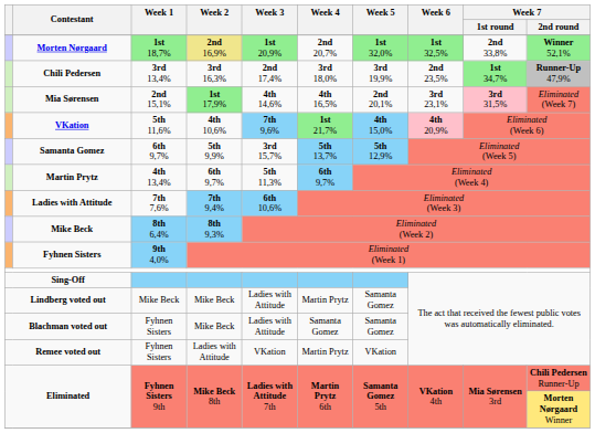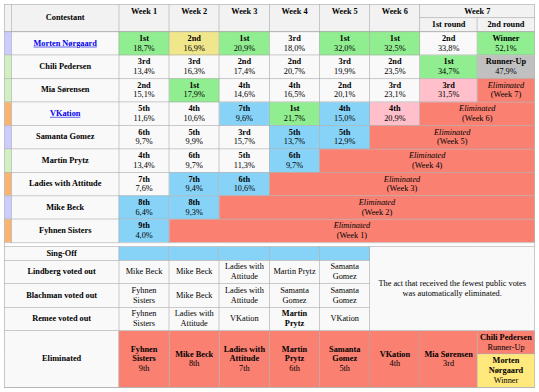 <table class="wikitable" style="text-align:center; font-size:85%">
 <tr>
 <th style="width:1%" rowspan=2></th>
 <th style="width:15%" rowspan=2>Contestant</th>
 <th style="width:7%" rowspan=2 valign=top>Week 1</th>
 <th style="width:7%" rowspan=2 valign=top>Week 2</th>
 <th style="width:7%" rowspan=2 valign=top>Week 3</th>
 <th style="width:7%" rowspan=2 valign=top>Week 4</th>
 <th style="width:7%" rowspan=2 valign=top>Week 5</th>
 <th style="width:7%" rowspan=2 valign=top>Week 6</th>
 <th colspan=2>Week 7</th>
 </tr>
 <tr>
 <th style="width:8%">1st round</th>
 <th style="width:8%">2nd round</th>
 </tr>
 <tr>
 </tr>
 <tr>
 <td style="background:#Ccf"></td>
 <td><strong><a href='#'>Morten Nørgaard</a></strong></td>
 <td style="background:lightgreen"><strong>1st</strong><br>18,7%</td>
 <td style="background: khaki;"><strong>2nd</strong><br>16,9%</td>
 <td style="background:lightgreen"><strong>1st</strong><br>20,9%</td>
-<td><strong>2nd</strong><br>20,7%</td>
+<td><strong>3rd</strong><br>18,0%</td>
 <td style="background:lightgreen"><strong>1st</strong><br>32,0%</td>
 <td style="background:lightgreen"><strong>1st</strong><br>32,5%</td>
 <td><strong>2nd</strong><br>33,8%</td>
 <td style="background:lightgreen"><strong>Winner</strong><br>52,1%</td>
 </tr>
 <tr>
 <td style="background:#d0f0c0"></td>
 <td><strong>Chili Pedersen</strong></td>
 <td><strong>3rd</strong><br>13,4%</td>
 <td><strong>3rd</strong><br>16,3%</td>
 <td><strong>2nd</strong><br>17,4%</td>
-<td><strong>3rd</strong><br>18,0%</td>
+<td><strong>2nd</strong><br>20,7%</td>
 <td><strong>3rd</strong><br>19,9%</td>
 <td><strong>2nd</strong><br>23,5%</td>
 <td style="background:lightgreen"><strong>1st</strong><br>34,7%</td>
 <td style="background:silver"><strong>Runner-Up</strong><br>47,9%</td>
 </tr>
 <tr>
 <td style="background:#d0f0c0"></td>
 <td><strong>Mia Sørensen</strong></td>
 <td><strong>2nd</strong><br>15,1%</td>
 <td style="background:lightgreen"><strong>1st</strong><br>17,9%</td>
 <td><strong>4th</strong><br>14,6%</td>
 <td><strong>4th</strong><br>16,5%</td>
 <td><strong>2nd</strong><br>20,1%</td>
 <td><strong>3rd</strong><br>23,1%</td>
 <td bgcolor="pink"><strong>3rd</strong><br>31,5%</td>
 <td bgcolor="salmon" colspan=2><em>Eliminated</em><br>(Week 7)</td>
 </tr>
 <tr>
 <td style="background:#fbb46e"></td>
 <td><strong><a href='#'>VKation</a></strong></td>
 <td><strong>5th</strong><br>11,6%</td>
 <td><strong>4th</strong><br>10,6%</td>
 <td bgcolor="87D3F8"><strong>7th</strong><br>9,6%</td>
 <td style="background:lightgreen"><strong>1st</strong><br>21,7%</td>
 <td bgcolor="#87D3F8"><strong>4th</strong><br>15,0%</td>
 <td bgcolor="pink"><strong>4th</strong><br>20,9%</td>
 <td bgcolor="salmon" colspan=3><em>Eliminated</em><br>(Week 6)</td>
 </tr>
 <tr>
 <td style="background:#Ccf"></td>
 <td><strong>Samanta Gomez</strong></td>
 <td><strong>6th</strong><br>9,7%</td>
 <td><strong>5th</strong><br>9,9%</td>
 <td><strong>3rd</strong><br>15,7%</td>
 <td bgcolor="#87D3F8"><strong>5th</strong><br>13,7%</td>
 <td bgcolor="#87D3F8"><strong>5th</strong><br>12,9%</td>
 <td bgcolor="salmon" colspan=3><em>Eliminated</em><br>(Week 5)</td>
 </tr>
 <tr>
 <td style="background:#d0f0c0"></td>
 <td><strong>Martin Prytz</strong></td>
 <td><strong>4th</strong><br>13,4%</td>
 <td><strong>6th</strong><br>9,7%</td>
 <td><strong>5th</strong><br>11,3%</td>
 <td bgcolor="#87D3F8"><strong>6th</strong><br>9,7%</td>
 <td bgcolor="salmon" colspan=4><em>Eliminated</em><br>(Week 4)</td>
 </tr>
 <tr>
 <td style="background:#fbb46e"></td>
 <td><strong>Ladies with Attitude</strong></td>
 <td><strong>7th</strong><br>7,6%</td>
 <td bgcolor="#87D3F8"><strong>7th</strong><br>9,4%</td>
 <td bgcolor="#87D3F8"><strong>6th</strong><br>10,6%</td>
 <td bgcolor="salmon" colspan=5><em>Eliminated</em><br>(Week 3)</td>
 </tr>
 <tr>
 <td style="background:#Ccf"></td>
 <td><strong>Mike Beck</strong></td>
 <td bgcolor="#87D3F8"><strong>8th</strong><br>6,4%</td>
 <td bgcolor="#87D3F8"><strong>8th</strong><br>9,3%</td>
 <td bgcolor="salmon" colspan=6><em>Eliminated</em><br>(Week 2)</td>
 </tr>
 <tr>
 <td style="background:#fbb46e"></td>
 <td><strong>Fyhnen Sisters</strong></td>
 <td bgcolor="#87D3F8"><strong>9th</strong><br>4,0%</td>
 <td bgcolor="salmon" colspan=7><em>Eliminated</em><br>(Week 1)</td>
 </tr>
 <tr>
 <td style="background:#FFFFFF" colspan=10></td>
 </tr>
 <tr>
 <td colspan=2><strong>Sing-Off</strong></td>
 <td style="background:#87D3F8"></td>
 <td style="background:#87D3F8"></td>
 <td style="background:#87D3F8"></td>
 <td style="background:#87D3F8"></td>
 <td style="background:#87D3F8"></td>
 <td colspan=3 rowspan=4>The act that received the fewest public votes was automatically eliminated.</td>
 </tr>
 <tr>
 <td colspan=2><strong>Lindberg voted out</strong></td>
 <td>Mike Beck</td>
 <td>Mike Beck</td>
 <td>Ladies with Attitude</td>
 <td>Martin Prytz</td>
 <td>Samanta Gomez</td>
 </tr>
 <tr>
 <td colspan=2><strong>Blachman voted out</strong></td>
 <td>Fyhnen Sisters</td>
 <td>Mike Beck</td>
 <td>Ladies with Attitude</td>
 <td>Samanta Gomez</td>
 <td>Samanta Gomez</td>
 </tr>
 <tr>
 <td colspan=2><strong>Remee voted out</strong></td>
 <td>Fyhnen Sisters</td>
 <td>Ladies with Attitude</td>
 <td>VKation</td>
-<td>Martin Prytz</td>
+<td><strong>Martin Prytz</strong></td>
 <td>VKation</td>
 </tr>
 <tr>
 <td colspan=2 rowspan=2><strong>Eliminated</strong></td>
 <td style="background:#FA8072" rowspan=2><strong>Fyhnen Sisters</strong><br>9th</td>
 <td style="background:#FA8072" rowspan=2><strong>Mike Beck</strong><br>8th</td>
 <td style="background:#FA8072" rowspan=2><strong>Ladies with Attitude</strong> <br>7th</td>
 <td style="background:#FA8072" rowspan=2><strong>Martin Prytz</strong> <br>6th</td>
 <td style="background:#FA8072" rowspan=2><strong>Samanta Gomez</strong> <br>5th</td>
 <td style="background:#FA8072" rowspan=2><strong>VKation</strong> <br>4th</td>
 <td style="background:#FA8072" rowspan=2><strong>Mia Sørensen</strong> <br>3rd</td>
 <td style="background:#FA8072"><strong>Chili Pedersen</strong><br>Runner-Up</td>
 </tr>
 <tr>
 <td style="background:#FFE87C"><strong>Morten Nørgaard</strong><br>Winner</td>
 </tr>
 <tr>
 </tr>
 </table>
